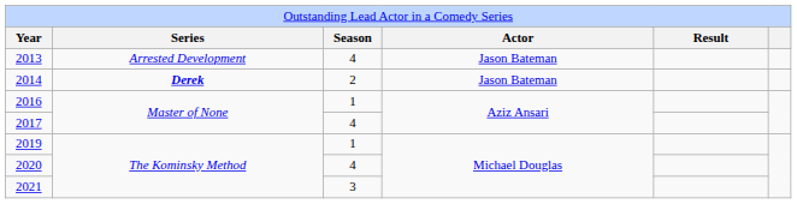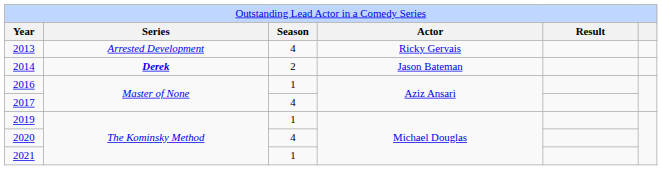 <table class="wikitable plainrowheaders" style="text-align: center; font-size: 90%" width=55%>
 <tr ---- bgcolor="#bfd7ff">
 <td colspan=6 align=center><a href='#'>Outstanding Lead Actor in a Comedy Series</a></td>
 </tr>
 <tr ---- bgcolor="#bfd7ff">
 <th scope="col" style="width:1%;">Year</th>
 <th scope="col" style="width:12%;">Series</th>
 <th scope="col" style="width:1%;">Season</th>
 <th scope="col" style="width:12%;">Actor</th>
 <th scope="col" style="width:5%;">Result</th>
 <th scope="col" style="width:1%;"></th>
 </tr>
 <tr>
 <td><a href='#'>2013</a></td>
 <td><em><a href='#'>Arrested Development</a></em></td>
 <td>4</td>
-<td><a href='#'>Jason Bateman</a></td>
+<td><a href='#'>Ricky Gervais</a></td>
 <td></td>
 <td></td>
 </tr>
 <tr>
 <td><a href='#'>2014</a></td>
 <td><strong><em><a href='#'>Derek</a></em></strong></td>
 <td>2</td>
 <td><a href='#'>Jason Bateman</a></td>
 <td></td>
 <td></td>
 </tr>
 <tr>
 <td><a href='#'>2016</a></td>
 <td rowspan="2"><em><a href='#'>Master of None</a></em></td>
 <td>1</td>
 <td rowspan="2"><a href='#'>Aziz Ansari</a></td>
 <td></td>
 <td rowspan="2"></td>
 </tr>
 <tr>
 <td><a href='#'>2017</a></td>
 <td>4</td>
 <td></td>
 </tr>
 <tr>
 <td><a href='#'>2019</a></td>
 <td rowspan="3"><em><a href='#'>The Kominsky Method</a></em></td>
 <td>1</td>
 <td rowspan="3"><a href='#'>Michael Douglas</a></td>
 <td></td>
 <td rowspan="3"></td>
 </tr>
 <tr>
 <td><a href='#'>2020</a></td>
 <td>4</td>
 <td></td>
 </tr>
 <tr>
 <td><a href='#'>2021</a></td>
-<td>3</td>
+<td>1</td>
 <td></td>
 </tr>
 </table>
